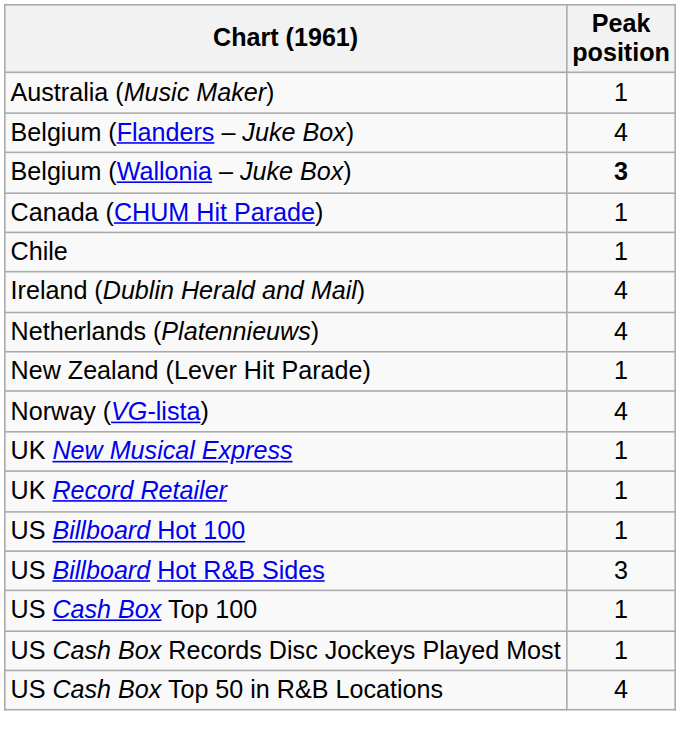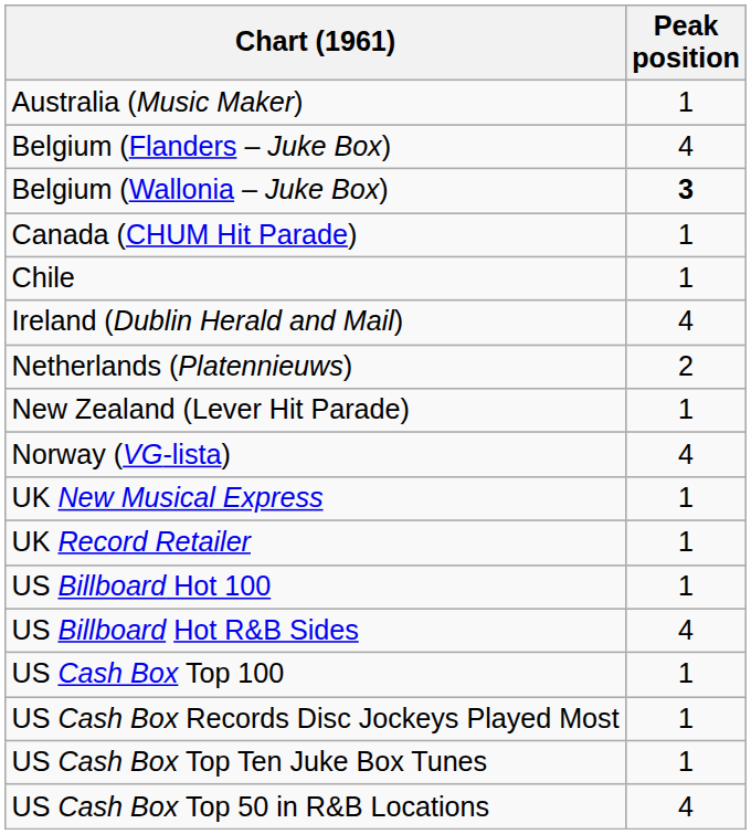 <table class="wikitable sortable">
 <tr>
 <th>Chart (1961)</th>
 <th>Peak<br>position</th>
 </tr>
 <tr>
 <td>Australia (<em>Music Maker</em>)</td>
 <td align="center">1</td>
 </tr>
 <tr>
 <td>Belgium (<a href='#'>Flanders</a> – <em>Juke Box</em>)</td>
 <td align="center">4</td>
 </tr>
 <tr>
 <td>Belgium (<a href='#'>Wallonia</a> – <em>Juke Box</em>)</td>
 <td align="center"><strong>3</strong></td>
 </tr>
 <tr>
 <td>Canada (<a href='#'>CHUM Hit Parade</a>)</td>
 <td align="center">1</td>
 </tr>
 <tr>
 <td>Chile</td>
 <td align="center">1</td>
 </tr>
 <tr>
 <td>Ireland (<em>Dublin Herald and Mail</em>)</td>
 <td align="center">4</td>
 </tr>
 <tr>
 <td>Netherlands (<em>Platennieuws</em>)</td>
-<td align="center">4</td>
+<td align="center">2</td>
 </tr>
 <tr>
 <td>New Zealand (Lever Hit Parade)</td>
 <td align="center">1</td>
 </tr>
 <tr>
 <td>Norway (<a href='#'><em>VG</em>-lista</a>)</td>
 <td align="center">4</td>
 </tr>
 <tr>
 <td>UK <em><a href='#'>New Musical Express</a></em></td>
 <td align="center">1</td>
 </tr>
 <tr>
 <td>UK <em><a href='#'>Record Retailer</a></em></td>
 <td align="center">1</td>
 </tr>
 <tr>
 <td>US <a href='#'><em>Billboard</em> Hot 100</a></td>
 <td align="center">1</td>
 </tr>
 <tr>
 <td>US <em><a href='#'>Billboard</a></em> <a href='#'>Hot R&B Sides</a></td>
-<td align="center">3</td>
+<td align="center">4</td>
 </tr>
 <tr>
 <td>US <em><a href='#'>Cash Box</a></em> Top 100</td>
 <td align="center">1</td>
 </tr>
 <tr>
 <td>US <em>Cash Box</em> Records Disc Jockeys Played Most</td>
 <td align="center">1</td>
 </tr>
 <tr>
+<td>US <em>Cash Box</em> Top Ten Juke Box Tunes</td>
+<td align="center">1</td>
+</tr>
+<tr>
 <td>US <em>Cash Box</em> Top 50 in R&B Locations</td>
 <td align="center">4</td>
 </tr>
 </table>
